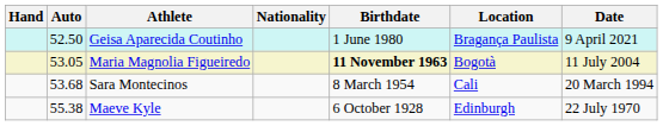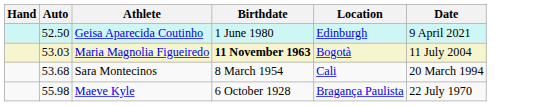 <table class="wikitable">
 <tr>
 <th>Hand</th>
 <th>Auto</th>
 <th>Athlete</th>
-<th>Nationality</th>
 <th>Birthdate</th>
 <th>Location</th>
 <th>Date</th>
 </tr>
 <tr bgcolor=#CEF6F5>
 <td></td>
 <td>52.50</td>
 <td><a href='#'>Geisa Aparecida Coutinho</a></td>
-<td></td>
 <td>1 June 1980</td>
-<td><a href='#'>Bragança Paulista</a></td>
+<td><a href='#'>Edinburgh</a></td>
 <td>9 April 2021</td>
 </tr>
 <tr bgcolor=#f6F5CE>
 <td></td>
-<td>53.05 </td>
+<td>53.03 </td>
 <td><a href='#'>Maria Magnolia Figueiredo</a></td>
-<td></td>
 <td><strong>11 November 1963</strong></td>
 <td><a href='#'>Bogotà</a></td>
 <td>11 July 2004</td>
 </tr>
 <tr>
 <td></td>
 <td>53.68 </td>
 <td>Sara Montecinos</td>
-<td></td>
 <td>8 March 1954</td>
 <td><a href='#'>Cali</a></td>
 <td>20 March 1994</td>
 </tr>
 <tr>
 <td></td>
-<td>55.38</td>
+<td>55.98</td>
 <td><a href='#'>Maeve Kyle</a></td>
-<td></td>
 <td>6 October 1928</td>
-<td><a href='#'>Edinburgh</a></td>
+<td><a href='#'>Bragança Paulista</a></td>
 <td>22 July 1970</td>
 </tr>
 </table>
